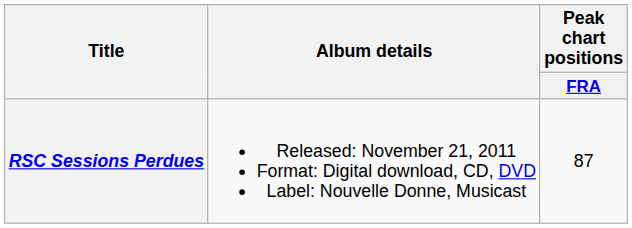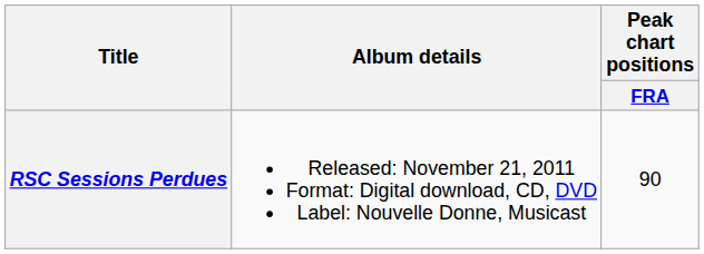 <table class="wikitable plainrowheaders" style="text-align:center;">
 <tr>
 <th scope="col" rowspan="2">Title</th>
 <th scope="col" rowspan="2">Album details</th>
 <th scope="col" colspan="1">Peak chart positions</th>
 </tr>
 <tr>
 <th scope="col" style="width:4em;font-size:95%;"><a href='#'>FRA</a><br></th>
 </tr>
 <tr>
 <th scope="row"><em><a href='#'>RSC Sessions Perdues</a></em></th>
 <td><br><ul><li>Released: November 21, 2011</li><li>Format: Digital download, CD, <a href='#'>DVD</a></li><li>Label: Nouvelle Donne, Musicast</li></ul></td>
-<td>87</td>
+<td>90</td>
 </tr>
 </table>
